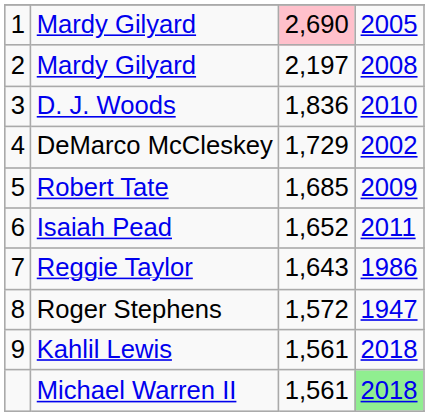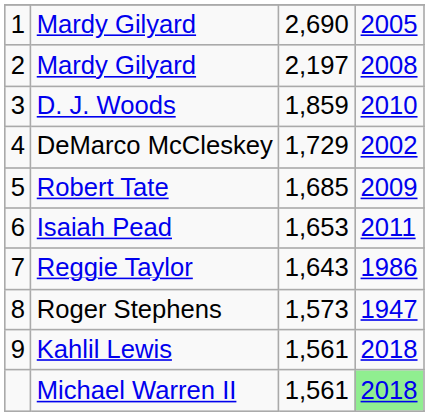 <table class="wikitable">
 <tr>
 </tr>
 <tr>
 <td>1</td>
 <td><a href='#'>Mardy Gilyard</a></td>
-<td style="background: pink;">2,690</td>
+<td>2,690</td>
 <td><a href='#'>2005</a></td>
 </tr>
 <tr>
 <td>2</td>
 <td><a href='#'>Mardy Gilyard</a></td>
 <td>2,197</td>
 <td><a href='#'>2008</a></td>
 </tr>
 <tr>
 <td>3</td>
 <td><a href='#'>D. J. Woods</a></td>
-<td>1,836</td>
+<td>1,859</td>
 <td><a href='#'>2010</a></td>
 </tr>
 <tr>
 <td>4</td>
 <td>DeMarco McCleskey</td>
 <td>1,729</td>
 <td><a href='#'>2002</a></td>
 </tr>
 <tr>
 <td>5</td>
 <td><a href='#'>Robert Tate</a></td>
 <td>1,685</td>
 <td><a href='#'>2009</a></td>
 </tr>
 <tr>
 <td>6</td>
 <td><a href='#'>Isaiah Pead</a></td>
-<td>1,652</td>
+<td>1,653</td>
 <td><a href='#'>2011</a></td>
 </tr>
 <tr>
 <td>7</td>
 <td><a href='#'>Reggie Taylor</a></td>
 <td>1,643</td>
 <td><a href='#'>1986</a></td>
 </tr>
 <tr>
 <td>8</td>
 <td>Roger Stephens</td>
-<td>1,572</td>
+<td>1,573</td>
 <td><a href='#'>1947</a></td>
 </tr>
 <tr>
 <td>9</td>
 <td><a href='#'>Kahlil Lewis</a></td>
 <td>1,561</td>
 <td><a href='#'>2018</a></td>
 </tr>
 <tr>
 <td></td>
 <td><a href='#'>Michael Warren II</a></td>
 <td>1,561</td>
 <td style="background: lightgreen;"><a href='#'>2018</a></td>
 </tr>
 </table>
